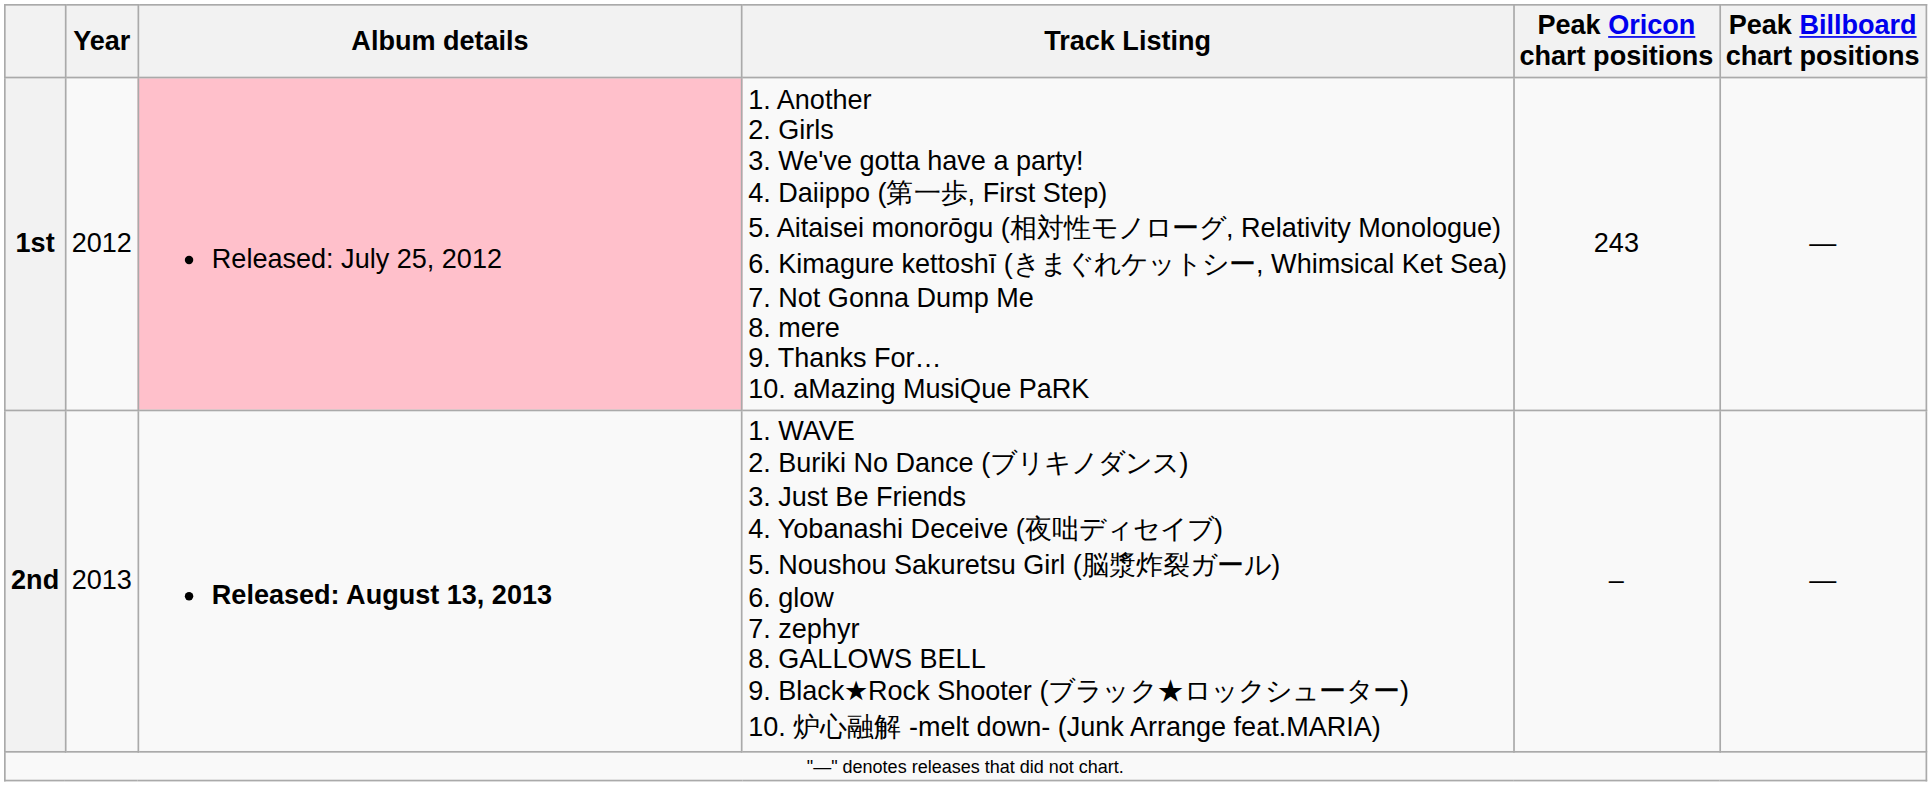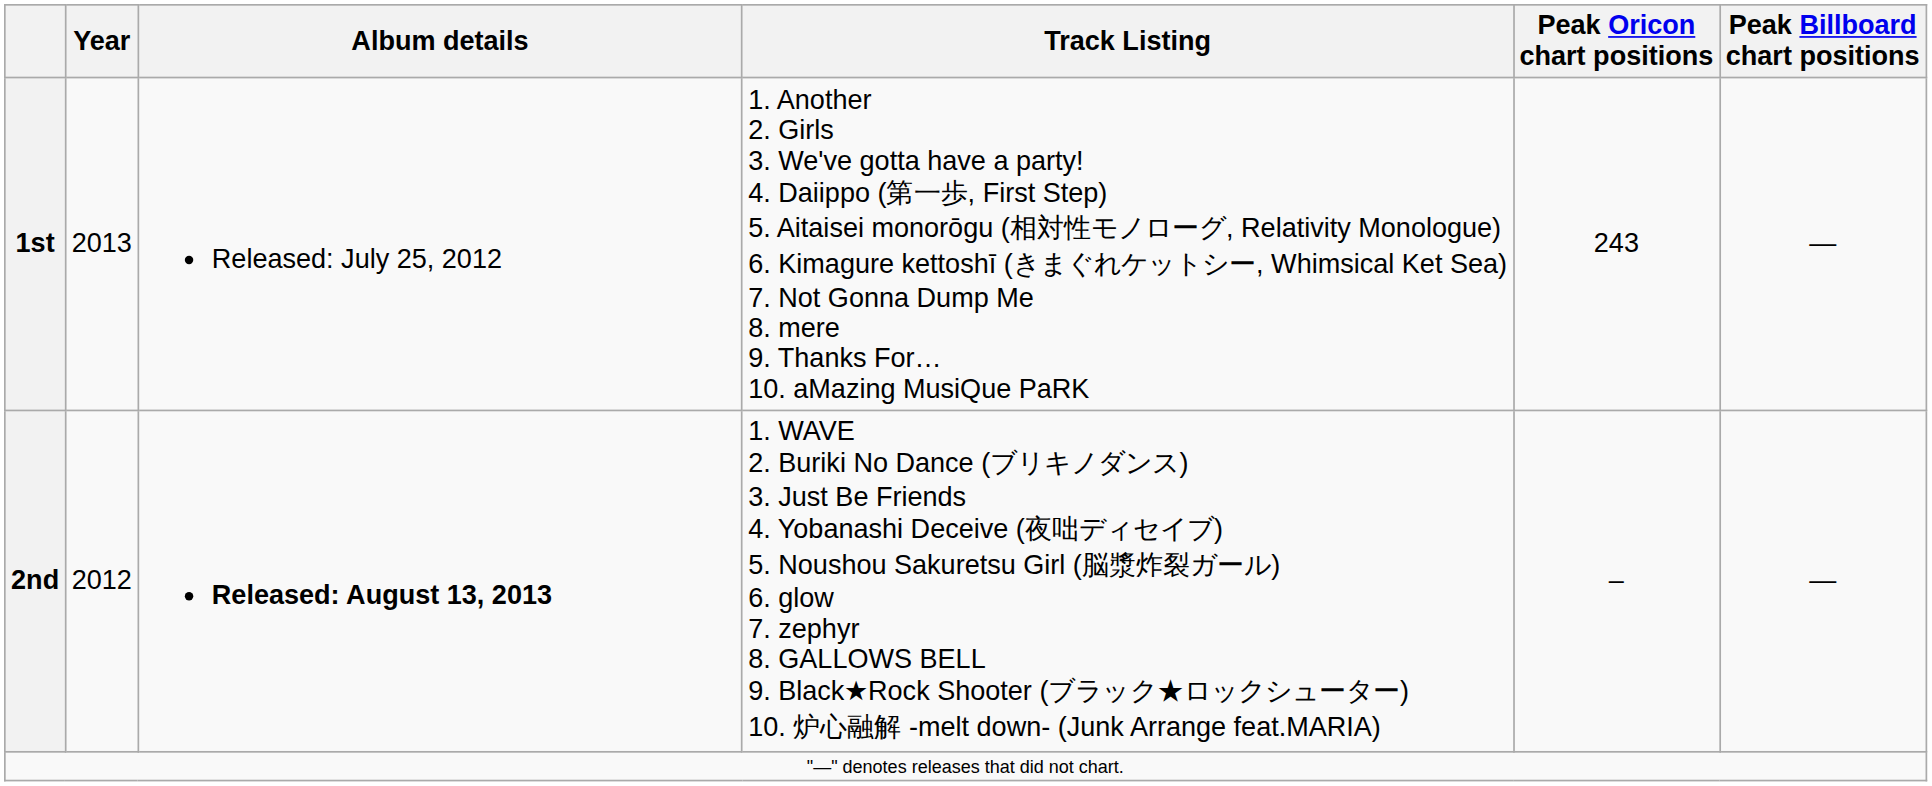 <table class="wikitable" border="1">
 <tr>
 <th rowspan="1"></th>
 <th rowspan="1">Year</th>
 <th rowspan="1" width="350">Album details</th>
 <th>Track Listing</th>
 <th colspan="1">Peak <a href='#'>Oricon</a><br> chart positions</th>
 <th colspan="1">Peak <a href='#'>Billboard</a><br> chart positions</th>
 </tr>
 <tr>
 <th>1st</th>
-<td rowspan="1">2012</td>
-<td align="left" style="background: pink;"><br><ul><li>Released: July 25, 2012</li></ul></td>
+<td rowspan="1">2013</td>
+<td align="left"><br><ul><li>Released: July 25, 2012</li></ul></td>
 <td>1. Another<br>2. Girls<br>3. We've gotta have a party!<br>4. Daiippo (第一歩, First Step)<br>5. Aitaisei monorōgu (相対性モノローグ, Relativity Monologue)<br>6. Kimagure kettoshī (きまぐれケットシー, Whimsical Ket Sea)<br>7. Not Gonna Dump Me<br>8. mere<br>9. Thanks For…<br>10. aMazing MusiQue PaRK</td>
 <td align="center">243</td>
 <td align="center">—</td>
 </tr>
 <tr>
 <th>2nd</th>
-<td rowspan="1">2013</td>
+<td rowspan="1">2012</td>
 <td align="left"><strong><br><ul><li>Released: August 13, 2013</li></ul></strong></td>
 <td>1. WAVE<br>2. Buriki No Dance (ブリキノダンス)<br>3. Just Be Friends<br>4. Yobanashi Deceive (夜咄ディセイブ)<br>5. Noushou Sakuretsu Girl (脳漿炸裂ガール)<br>6. glow<br>7. zephyr<br>8. GALLOWS BELL<br>9. Black★Rock Shooter (ブラック★ロックシューター)<br>10. 炉心融解 -melt down- (Junk Arrange feat.MARIA)</td>
 <td align="center">–</td>
 <td align="center">—</td>
 </tr>
 <tr>
 <td align="center" colspan="13" style="font-size: 8pt">"—" denotes releases that did not chart.</td>
 </tr>
 </table>
